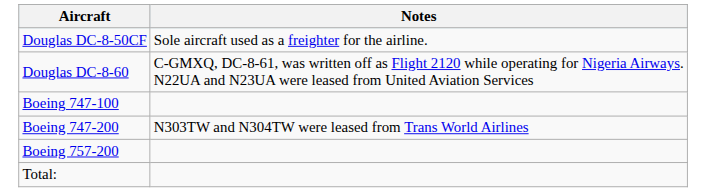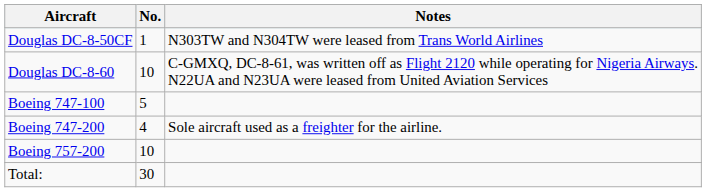 <table class="wikitable toccolours" border="1" cellpadding="3" style="margin:1em auto; border-collapse:collapse">
 <tr bgcolor=lightblue>
 <th>Aircraft</th>
+<th>No.</th>
 <th>Notes</th>
 </tr>
 <tr>
 <td><a href='#'>Douglas DC-8-50CF</a></td>
-<td>Sole aircraft used as a <a href='#'>freighter</a> for the airline.</td>
+<td>1</td>
+<td>N303TW and N304TW were leased from <a href='#'>Trans World Airlines</a></td>
 </tr>
 <tr>
 <td><a href='#'>Douglas DC-8-60</a></td>
+<td>10</td>
 <td>C-GMXQ, DC-8-61, was written off as <a href='#'>Flight 2120</a> while operating for <a href='#'>Nigeria Airways</a>.<br>N22UA and N23UA were leased from United Aviation Services</td>
 </tr>
 <tr>
 <td><a href='#'>Boeing 747-100</a></td>
+<td>5</td>
 <td></td>
 </tr>
 <tr>
 <td><a href='#'>Boeing 747-200</a></td>
-<td>N303TW and N304TW were leased from <a href='#'>Trans World Airlines</a></td>
+<td>4</td>
+<td>Sole aircraft used as a <a href='#'>freighter</a> for the airline.</td>
 </tr>
 <tr>
 <td><a href='#'>Boeing 757-200</a></td>
+<td>10</td>
 <td></td>
 </tr>
 <tr>
 <td>Total:</td>
+<td>30</td>
 <td></td>
 </tr>
 </table>
